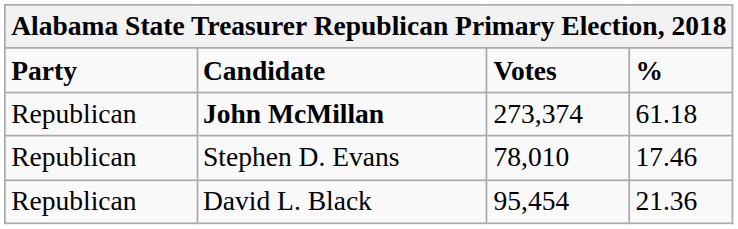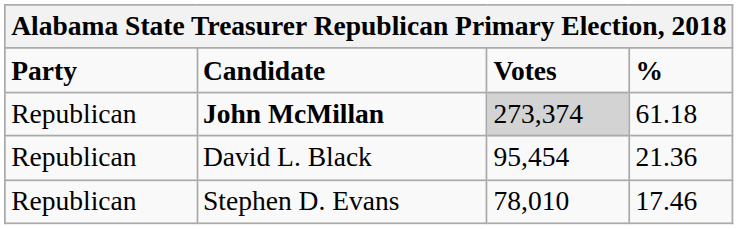 <table class="wikitable">
 <tr>
 <th colspan="4">Alabama State Treasurer Republican Primary Election, 2018</th>
 </tr>
 <tr>
 <td><strong>Party</strong></td>
 <td><strong>Candidate</strong></td>
 <td><strong>Votes</strong></td>
 <td><strong>%</strong></td>
 </tr>
 <tr>
 <td>Republican</td>
 <td><strong>John McMillan</strong></td>
-<td>273,374</td>
+<td style="background: lightgrey;">273,374</td>
 <td>61.18</td>
+</tr>
+<tr>
+<td>Republican</td>
+<td>David L. Black</td>
+<td>95,454</td>
+<td>21.36</td>
 </tr>
 <tr>
 <td>Republican</td>
 <td>Stephen D. Evans</td>
 <td>78,010</td>
 <td>17.46</td>
 </tr>
-<tr>
-<td>Republican</td>
-<td>David L. Black</td>
-<td>95,454</td>
-<td>21.36</td>
-</tr>
 </table>
